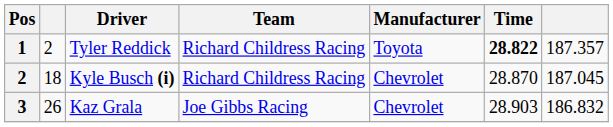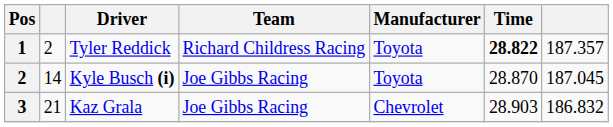 <table class="wikitable" style="font-size:95%">
 <tr>
 <th>Pos</th>
 <th></th>
 <th>Driver</th>
 <th>Team</th>
 <th>Manufacturer</th>
 <th>Time</th>
 <th></th>
 </tr>
 <tr>
 <th>1</th>
 <td>2</td>
 <td><a href='#'>Tyler Reddick</a></td>
 <td><a href='#'>Richard Childress Racing</a></td>
 <td><a href='#'>Toyota</a></td>
 <td><strong>28.822</strong></td>
 <td>187.357</td>
 </tr>
 <tr>
 <th>2</th>
-<td>18</td>
+<td>14</td>
 <td><a href='#'>Kyle Busch</a> <strong>(i)</strong></td>
-<td><a href='#'>Richard Childress Racing</a></td>
-<td><a href='#'>Chevrolet</a></td>
+<td><a href='#'>Joe Gibbs Racing</a></td>
+<td><a href='#'>Toyota</a></td>
 <td>28.870</td>
 <td>187.045</td>
 </tr>
 <tr>
 <th>3</th>
-<td>26</td>
+<td>21</td>
 <td><a href='#'>Kaz Grala</a></td>
 <td><a href='#'>Joe Gibbs Racing</a></td>
 <td><a href='#'>Chevrolet</a></td>
 <td>28.903</td>
 <td>186.832</td>
 </tr>
 <tr>
 </tr>
 </table>
